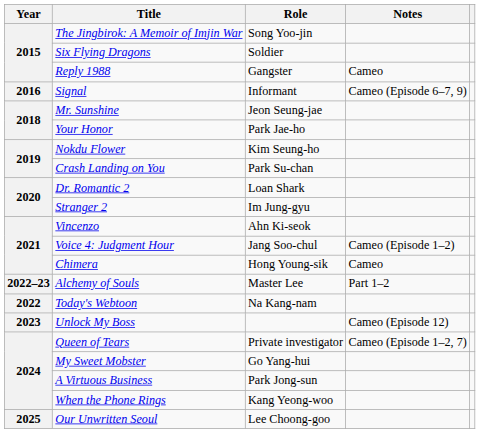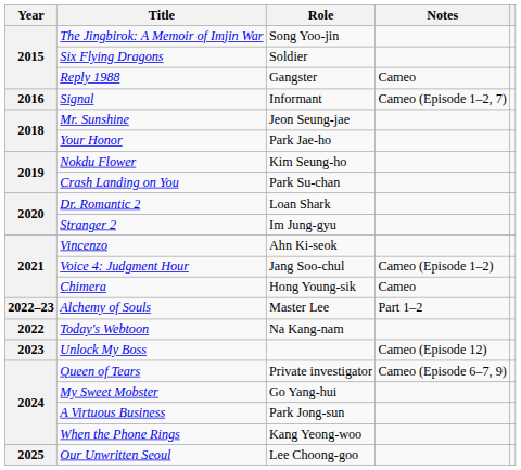 <table class="wikitable sortable plainrowheaders">
 <tr>
 <th>Year</th>
 <th>Title</th>
 <th>Role</th>
 <th>Notes</th>
 <th></th>
 </tr>
 <tr>
 <th scope="row" rowspan="3">2015</th>
 <td><em><a href='#'>The Jingbirok: A Memoir of Imjin War</a></em></td>
 <td>Song Yoo-jin</td>
 <td></td>
 <td></td>
 </tr>
 <tr>
 <td><em><a href='#'>Six Flying Dragons</a></em></td>
 <td>Soldier</td>
 <td></td>
 <td style="text-align:center"></td>
 </tr>
 <tr>
 <td><em><a href='#'>Reply 1988</a></em></td>
 <td>Gangster</td>
 <td>Cameo</td>
 <td style="text-align:center"></td>
 </tr>
 <tr>
 <th scope="row">2016</th>
 <td><em><a href='#'>Signal</a></em></td>
 <td>Informant</td>
-<td>Cameo (Episode 6–7, 9)</td>
+<td>Cameo (Episode 1–2, 7)</td>
 <td style="text-align:center"></td>
 </tr>
 <tr>
 <th scope="row" rowspan="2">2018</th>
 <td><em><a href='#'>Mr. Sunshine</a></em></td>
 <td>Jeon Seung-jae</td>
 <td></td>
 <td style="text-align:center"></td>
 </tr>
 <tr>
 <td><em><a href='#'>Your Honor</a></em></td>
 <td>Park Jae-ho</td>
 <td></td>
 <td></td>
 </tr>
 <tr>
 <th scope="row" rowspan="2">2019</th>
 <td><em><a href='#'>Nokdu Flower</a></em></td>
 <td>Kim Seung-ho</td>
 <td></td>
 <td></td>
 </tr>
 <tr>
 <td><em><a href='#'>Crash Landing on You</a></em></td>
 <td>Park Su-chan</td>
 <td></td>
 <td style="text-align:center"></td>
 </tr>
 <tr>
 <th scope="row" rowspan="2">2020</th>
 <td><em><a href='#'>Dr. Romantic 2</a></em></td>
 <td>Loan Shark</td>
 <td></td>
 <td style="text-align:center"></td>
 </tr>
 <tr>
 <td><em><a href='#'>Stranger 2</a></em></td>
 <td>Im Jung-gyu</td>
 <td></td>
 <td style="text-align:center"></td>
 </tr>
 <tr>
 <th scope="row" rowspan="3">2021</th>
 <td><em><a href='#'>Vincenzo</a></em></td>
 <td>Ahn Ki-seok</td>
 <td></td>
 <td style="text-align:center"></td>
 </tr>
 <tr>
 <td><em><a href='#'>Voice 4: Judgment Hour</a></em></td>
 <td>Jang Soo-chul</td>
 <td>Cameo (Episode 1–2)</td>
 <td style="text-align:center"></td>
 </tr>
 <tr>
 <td><em><a href='#'>Chimera</a></em></td>
 <td>Hong Young-sik</td>
 <td>Cameo</td>
 <td></td>
 </tr>
 <tr>
 <th scope="row">2022–23</th>
 <td><em><a href='#'>Alchemy of Souls</a></em></td>
 <td>Master Lee</td>
 <td>Part 1–2</td>
 <td style="text-align:center"></td>
 </tr>
 <tr>
 <th scope="row">2022</th>
 <td><em><a href='#'>Today's Webtoon</a></em></td>
 <td>Na Kang-nam</td>
 <td></td>
 <td style="text-align:center"></td>
 </tr>
 <tr>
 <th scope="row">2023</th>
 <td><em><a href='#'>Unlock My Boss</a></em></td>
 <td></td>
 <td>Cameo (Episode 12)</td>
 <td style="text-align:center"></td>
 </tr>
 <tr>
 <th rowspan="4" scope="row">2024</th>
 <td><em><a href='#'>Queen of Tears</a></em></td>
 <td>Private investigator</td>
-<td>Cameo (Episode 1–2, 7)</td>
+<td>Cameo (Episode 6–7, 9)</td>
 <td style="text-align:center"></td>
 </tr>
 <tr>
 <td><em><a href='#'>My Sweet Mobster</a></em></td>
 <td>Go Yang-hui</td>
 <td></td>
 <td style="text-align:center"></td>
 </tr>
 <tr>
 <td><em><a href='#'>A Virtuous Business</a></em></td>
 <td>Park Jong-sun</td>
 <td></td>
 <td style="text-align:center"></td>
 </tr>
 <tr>
 <td><em><a href='#'>When the Phone Rings</a></em></td>
 <td>Kang Yeong-woo</td>
 <td></td>
 <td></td>
 </tr>
 <tr>
 <th scope="row">2025</th>
 <td><em><a href='#'>Our Unwritten Seoul</a></em></td>
 <td>Lee Choong-goo</td>
 <td></td>
 <td style="text-align:center"></td>
 </tr>
 </table>
